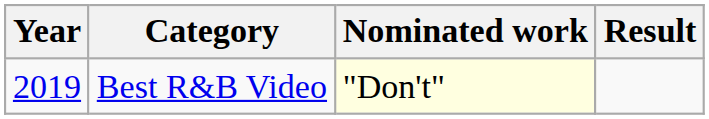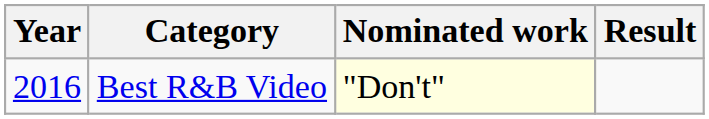 <table class="wikitable">
 <tr>
 <th>Year</th>
 <th>Category</th>
 <th>Nominated work</th>
 <th>Result</th>
 </tr>
 <tr>
-<td><a href='#'>2019</a></td>
+<td><a href='#'>2016</a></td>
 <td><a href='#'>Best R&B Video</a></td>
 <td style="background: lightyellow;">"Don't"</td>
 <td></td>
 </tr>
 </table>
